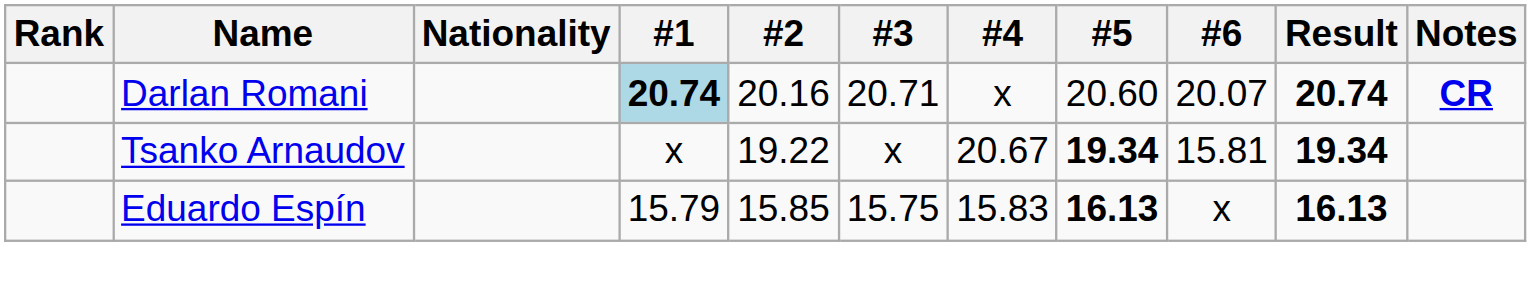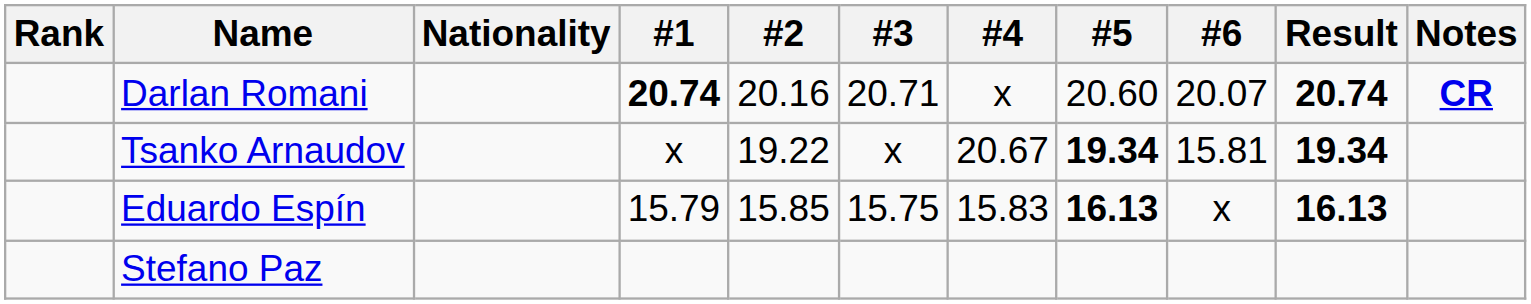 <table class="wikitable sortable" style="text-align:center">
 <tr>
 <th>Rank</th>
 <th>Name</th>
 <th>Nationality</th>
 <th>#1</th>
 <th>#2</th>
 <th>#3</th>
 <th>#4</th>
 <th>#5</th>
 <th>#6</th>
 <th>Result</th>
 <th>Notes</th>
 </tr>
 <tr>
 <td></td>
 <td align=left><a href='#'>Darlan Romani</a></td>
 <td align=left></td>
-<td style="background: lightblue;"><strong>20.74</strong></td>
+<td><strong>20.74</strong></td>
 <td>20.16</td>
 <td>20.71</td>
 <td>x</td>
 <td>20.60</td>
 <td>20.07</td>
 <td><strong>20.74</strong></td>
 <td><strong><a href='#'>CR</a></strong></td>
 </tr>
 <tr>
 <td></td>
 <td align=left><a href='#'>Tsanko Arnaudov</a></td>
 <td align=left></td>
 <td>x</td>
 <td>19.22</td>
 <td>x</td>
 <td>20.67</td>
 <td><strong>19.34</strong></td>
 <td>15.81</td>
 <td><strong>19.34</strong></td>
 <td></td>
 </tr>
 <tr>
 <td></td>
 <td align=left><a href='#'>Eduardo Espín</a></td>
 <td align=left></td>
 <td>15.79</td>
 <td>15.85</td>
 <td>15.75</td>
 <td>15.83</td>
 <td><strong>16.13</strong></td>
 <td>x</td>
 <td><strong>16.13</strong></td>
 <td></td>
 </tr>
+<tr>
+<td></td>
+<td align=left><a href='#'>Stefano Paz</a></td>
+<td align=left></td>
+<td></td>
+<td></td>
+<td></td>
+<td></td>
+<td></td>
+<td></td>
+<td><strong></strong></td>
+<td></td>
+</tr>
 </table>
